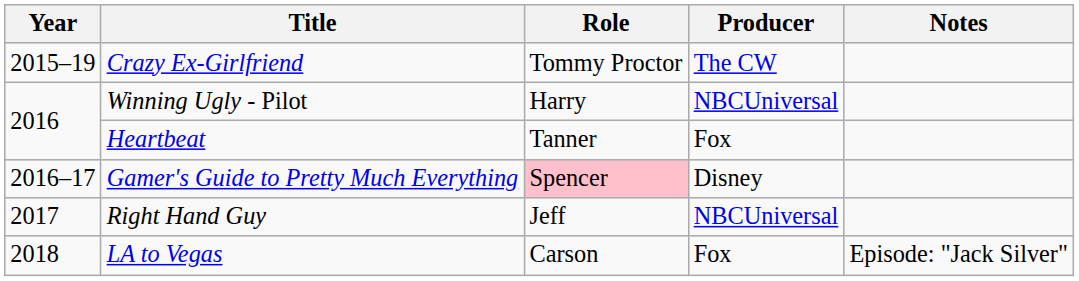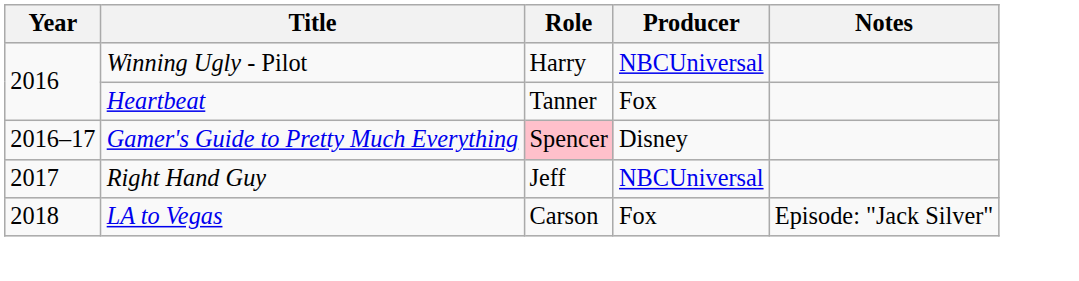 <table class="wikitable">
 <tr>
 <th>Year</th>
 <th>Title</th>
 <th>Role</th>
 <th>Producer</th>
 <th class="unsortable">Notes</th>
-</tr>
-<tr>
-<td>2015–19</td>
-<td><em><a href='#'>Crazy Ex-Girlfriend</a></em></td>
-<td>Tommy Proctor</td>
-<td><a href='#'>The CW</a></td>
-<td></td>
 </tr>
 <tr>
 <td rowspan="2">2016</td>
 <td><em>Winning Ugly</em> - Pilot</td>
 <td>Harry</td>
 <td><a href='#'>NBCUniversal</a></td>
 <td></td>
 </tr>
 <tr>
 <td><em><a href='#'>Heartbeat</a></em></td>
 <td>Tanner</td>
 <td>Fox</td>
 <td></td>
 </tr>
 <tr>
 <td>2016–17</td>
 <td><em><a href='#'>Gamer's Guide to Pretty Much Everything</a></em></td>
 <td style="background: pink;">Spencer</td>
 <td>Disney</td>
 <td></td>
 </tr>
 <tr>
 <td>2017</td>
 <td><em>Right Hand Guy</em></td>
 <td>Jeff</td>
 <td><a href='#'>NBCUniversal</a></td>
 <td></td>
 </tr>
 <tr>
 <td>2018</td>
 <td><em><a href='#'>LA to Vegas</a></em></td>
 <td>Carson</td>
 <td>Fox</td>
 <td>Episode: "Jack Silver"</td>
 </tr>
 </table>
